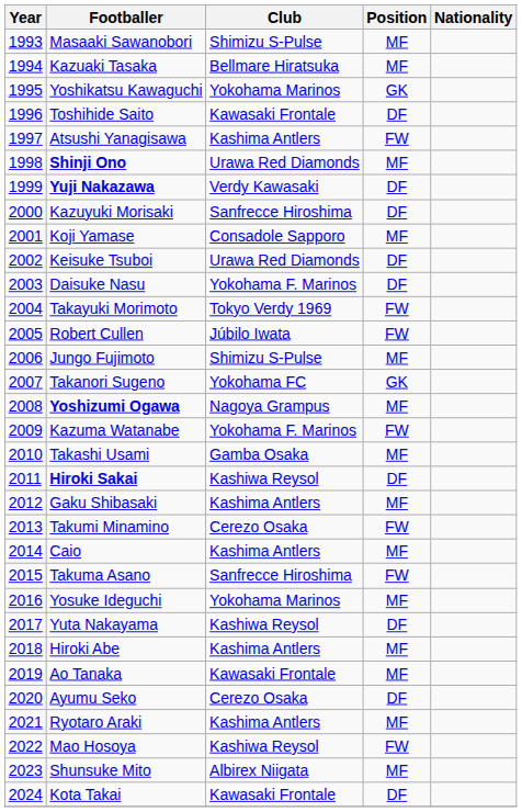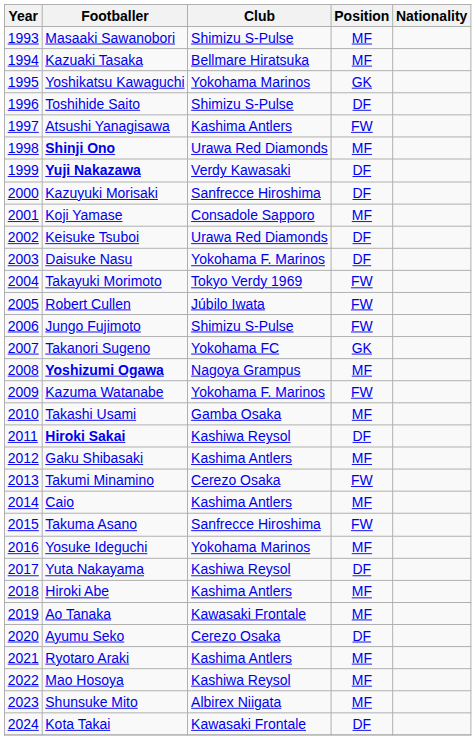 <table class="wikitable" style="font-size: 95%;">
 <tr>
 <th>Year</th>
 <th>Footballer</th>
 <th>Club</th>
 <th>Position</th>
 <th>Nationality</th>
 </tr>
 <tr>
 <td><a href='#'>1993</a></td>
 <td><a href='#'>Masaaki Sawanobori</a></td>
 <td><a href='#'>Shimizu S-Pulse</a></td>
 <td align="center"><a href='#'>MF</a></td>
 <td></td>
 </tr>
 <tr>
 <td><a href='#'>1994</a></td>
 <td><a href='#'>Kazuaki Tasaka</a></td>
 <td><a href='#'>Bellmare Hiratsuka</a></td>
 <td align="center"><a href='#'>MF</a></td>
 <td></td>
 </tr>
 <tr>
 <td><a href='#'>1995</a></td>
 <td><a href='#'>Yoshikatsu Kawaguchi</a></td>
 <td><a href='#'>Yokohama Marinos</a></td>
 <td align="center"><a href='#'>GK</a></td>
 <td></td>
 </tr>
 <tr>
 <td><a href='#'>1996</a></td>
 <td><a href='#'>Toshihide Saito</a></td>
-<td><a href='#'>Kawasaki Frontale</a></td>
+<td><a href='#'>Shimizu S-Pulse</a></td>
 <td align="center"><a href='#'>DF</a></td>
 <td></td>
 </tr>
 <tr>
 <td><a href='#'>1997</a></td>
 <td><a href='#'>Atsushi Yanagisawa</a></td>
 <td><a href='#'>Kashima Antlers</a></td>
 <td align="center"><a href='#'>FW</a></td>
 <td></td>
 </tr>
 <tr>
 <td><a href='#'>1998</a></td>
 <td><strong><a href='#'>Shinji Ono</a></strong></td>
 <td><a href='#'>Urawa Red Diamonds</a></td>
 <td align="center"><a href='#'>MF</a></td>
 <td></td>
 </tr>
 <tr>
 <td><a href='#'>1999</a></td>
 <td><strong><a href='#'>Yuji Nakazawa</a></strong></td>
 <td><a href='#'>Verdy Kawasaki</a></td>
 <td align="center"><a href='#'>DF</a></td>
 <td></td>
 </tr>
 <tr>
 <td><a href='#'>2000</a></td>
 <td><a href='#'>Kazuyuki Morisaki</a></td>
 <td><a href='#'>Sanfrecce Hiroshima</a></td>
 <td align="center"><a href='#'>DF</a></td>
 <td></td>
 </tr>
 <tr>
 <td><a href='#'>2001</a></td>
 <td><a href='#'>Koji Yamase</a></td>
 <td><a href='#'>Consadole Sapporo</a></td>
 <td align="center"><a href='#'>MF</a></td>
 <td></td>
 </tr>
 <tr>
 <td><a href='#'>2002</a></td>
 <td><a href='#'>Keisuke Tsuboi</a></td>
 <td><a href='#'>Urawa Red Diamonds</a></td>
 <td align="center"><a href='#'>DF</a></td>
 <td></td>
 </tr>
 <tr>
 <td><a href='#'>2003</a></td>
 <td><a href='#'>Daisuke Nasu</a></td>
 <td><a href='#'>Yokohama F. Marinos</a></td>
 <td align="center"><a href='#'>DF</a></td>
 <td></td>
 </tr>
 <tr>
 <td><a href='#'>2004</a></td>
 <td><a href='#'>Takayuki Morimoto</a></td>
 <td><a href='#'>Tokyo Verdy 1969</a></td>
 <td align="center"><a href='#'>FW</a></td>
 <td></td>
 </tr>
 <tr>
 <td><a href='#'>2005</a></td>
 <td><a href='#'>Robert Cullen</a></td>
 <td><a href='#'>Júbilo Iwata</a></td>
 <td align="center"><a href='#'>FW</a></td>
 <td></td>
 </tr>
 <tr>
 <td><a href='#'>2006</a></td>
 <td><a href='#'>Jungo Fujimoto</a></td>
 <td><a href='#'>Shimizu S-Pulse</a></td>
-<td align="center"><a href='#'>MF</a></td>
+<td align="center"><a href='#'>FW</a></td>
 <td></td>
 </tr>
 <tr>
 <td><a href='#'>2007</a></td>
 <td><a href='#'>Takanori Sugeno</a></td>
 <td><a href='#'>Yokohama FC</a></td>
 <td align="center"><a href='#'>GK</a></td>
 <td></td>
 </tr>
 <tr>
 <td><a href='#'>2008</a></td>
 <td><strong><a href='#'>Yoshizumi Ogawa</a></strong></td>
 <td><a href='#'>Nagoya Grampus</a></td>
 <td align="center"><a href='#'>MF</a></td>
 <td></td>
 </tr>
 <tr>
 <td><a href='#'>2009</a></td>
 <td><a href='#'>Kazuma Watanabe</a></td>
 <td><a href='#'>Yokohama F. Marinos</a></td>
 <td align="center"><a href='#'>FW</a></td>
 <td></td>
 </tr>
 <tr>
 <td><a href='#'>2010</a></td>
 <td><a href='#'>Takashi Usami</a></td>
 <td><a href='#'>Gamba Osaka</a></td>
 <td align="center"><a href='#'>MF</a></td>
 <td></td>
 </tr>
 <tr>
 <td><a href='#'>2011</a></td>
 <td><strong><a href='#'>Hiroki Sakai</a></strong></td>
 <td><a href='#'>Kashiwa Reysol</a></td>
 <td align="center"><a href='#'>DF</a></td>
 <td></td>
 </tr>
 <tr>
 <td><a href='#'>2012</a></td>
 <td><a href='#'>Gaku Shibasaki</a></td>
 <td><a href='#'>Kashima Antlers</a></td>
 <td align="center"><a href='#'>MF</a></td>
 <td></td>
 </tr>
 <tr>
 <td><a href='#'>2013</a></td>
 <td><a href='#'>Takumi Minamino</a></td>
 <td><a href='#'>Cerezo Osaka</a></td>
 <td align="center"><a href='#'>FW</a></td>
 <td></td>
 </tr>
 <tr>
 <td><a href='#'>2014</a></td>
 <td><a href='#'>Caio</a></td>
 <td><a href='#'>Kashima Antlers</a></td>
 <td align="center"><a href='#'>MF</a></td>
 <td></td>
 </tr>
 <tr>
 <td><a href='#'>2015</a></td>
 <td><a href='#'>Takuma Asano</a></td>
 <td><a href='#'>Sanfrecce Hiroshima</a></td>
 <td align="center"><a href='#'>FW</a></td>
 <td></td>
 </tr>
 <tr>
 <td><a href='#'>2016</a></td>
 <td><a href='#'>Yosuke Ideguchi</a></td>
 <td><a href='#'>Yokohama Marinos</a></td>
 <td align="center"><a href='#'>MF</a></td>
 <td></td>
 </tr>
 <tr>
 <td><a href='#'>2017</a></td>
 <td><a href='#'>Yuta Nakayama</a></td>
 <td><a href='#'>Kashiwa Reysol</a></td>
 <td align="center"><a href='#'>DF</a></td>
 <td></td>
 </tr>
 <tr>
 <td><a href='#'>2018</a></td>
 <td><a href='#'>Hiroki Abe</a></td>
 <td><a href='#'>Kashima Antlers</a></td>
 <td align="center"><a href='#'>MF</a></td>
 <td></td>
 </tr>
 <tr>
 <td><a href='#'>2019</a></td>
 <td><a href='#'>Ao Tanaka</a></td>
 <td><a href='#'>Kawasaki Frontale</a></td>
 <td align="center"><a href='#'>MF</a></td>
 <td></td>
 </tr>
 <tr>
 <td><a href='#'>2020</a></td>
 <td><a href='#'>Ayumu Seko</a></td>
 <td><a href='#'>Cerezo Osaka</a></td>
 <td align="center"><a href='#'>DF</a></td>
 <td></td>
 </tr>
 <tr>
 <td><a href='#'>2021</a></td>
 <td><a href='#'>Ryotaro Araki</a></td>
 <td><a href='#'>Kashima Antlers</a></td>
 <td align="center"><a href='#'>MF</a></td>
 <td></td>
 </tr>
 <tr>
 <td><a href='#'>2022</a></td>
 <td><a href='#'>Mao Hosoya</a></td>
 <td><a href='#'>Kashiwa Reysol</a></td>
-<td align="center"><a href='#'>FW</a></td>
+<td align="center"><a href='#'>MF</a></td>
 <td></td>
 </tr>
 <tr>
 <td><a href='#'>2023</a></td>
 <td><a href='#'>Shunsuke Mito</a></td>
 <td><a href='#'>Albirex Niigata</a></td>
 <td align="center"><a href='#'>MF</a></td>
 <td></td>
 </tr>
 <tr>
 <td><a href='#'>2024</a></td>
 <td><a href='#'>Kota Takai</a></td>
 <td><a href='#'>Kawasaki Frontale</a></td>
 <td align="center"><a href='#'>DF</a></td>
 <td></td>
 </tr>
 <tr>
 </tr>
 </table>
